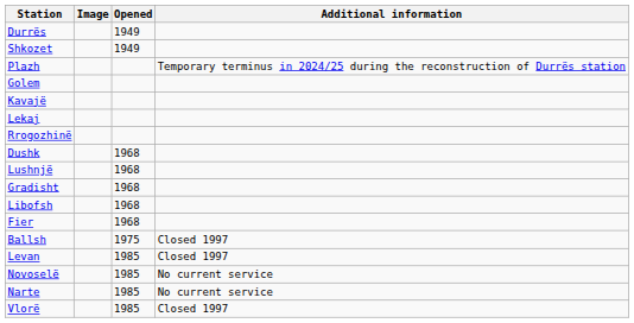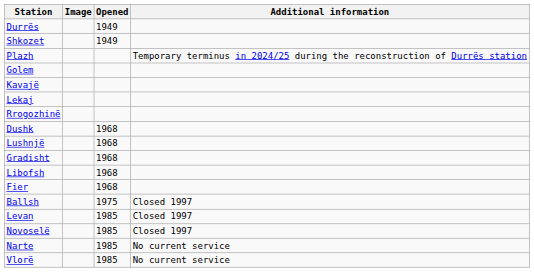 <table class="wikitable" border="2">
 <tr>
 <th>Station</th>
 <th>Image</th>
 <th>Opened</th>
 <th>Additional information</th>
 </tr>
 <tr>
 <td><a href='#'>Durrës</a></td>
 <td></td>
 <td>1949</td>
 <td></td>
 </tr>
 <tr>
 <td><a href='#'>Shkozet</a></td>
 <td></td>
 <td>1949</td>
 <td></td>
 </tr>
 <tr>
 <td><a href='#'>Plazh</a></td>
 <td></td>
 <td></td>
 <td>Temporary terminus <a href='#'>in 2024/25</a> during the reconstruction of <a href='#'>Durrës station</a></td>
 </tr>
 <tr>
 <td><a href='#'>Golem</a></td>
 <td></td>
 <td></td>
 <td></td>
 </tr>
 <tr>
 <td><a href='#'>Kavajë</a></td>
 <td></td>
 <td></td>
 <td></td>
 </tr>
 <tr>
 <td><a href='#'>Lekaj</a></td>
 <td></td>
 <td></td>
 <td></td>
 </tr>
 <tr>
 <td><a href='#'>Rrogozhinë</a></td>
 <td></td>
 <td></td>
 <td></td>
 </tr>
 <tr>
 <td><a href='#'>Dushk</a></td>
 <td></td>
 <td>1968</td>
 <td></td>
 </tr>
 <tr>
 <td><a href='#'>Lushnjë</a></td>
 <td></td>
 <td>1968</td>
 <td></td>
 </tr>
 <tr>
 <td><a href='#'>Gradisht</a></td>
 <td></td>
 <td>1968</td>
 <td></td>
 </tr>
 <tr>
 <td><a href='#'>Libofsh</a></td>
 <td></td>
 <td>1968</td>
 <td></td>
 </tr>
 <tr>
 <td><a href='#'>Fier</a></td>
 <td></td>
 <td>1968</td>
 <td></td>
 </tr>
 <tr>
 <td><a href='#'>Ballsh</a></td>
 <td></td>
 <td>1975</td>
 <td>Closed 1997</td>
 </tr>
 <tr>
 <td><a href='#'>Levan</a></td>
 <td></td>
 <td>1985</td>
 <td>Closed 1997</td>
 </tr>
 <tr>
 <td><a href='#'>Novoselë</a></td>
 <td></td>
 <td>1985</td>
-<td>No current service</td>
+<td>Closed 1997</td>
 </tr>
 <tr>
 <td><a href='#'>Narte</a></td>
 <td></td>
 <td>1985</td>
 <td>No current service</td>
 </tr>
 <tr>
 <td><a href='#'>Vlorë</a></td>
 <td></td>
 <td>1985</td>
-<td>Closed 1997</td>
+<td>No current service</td>
 </tr>
 </table>
